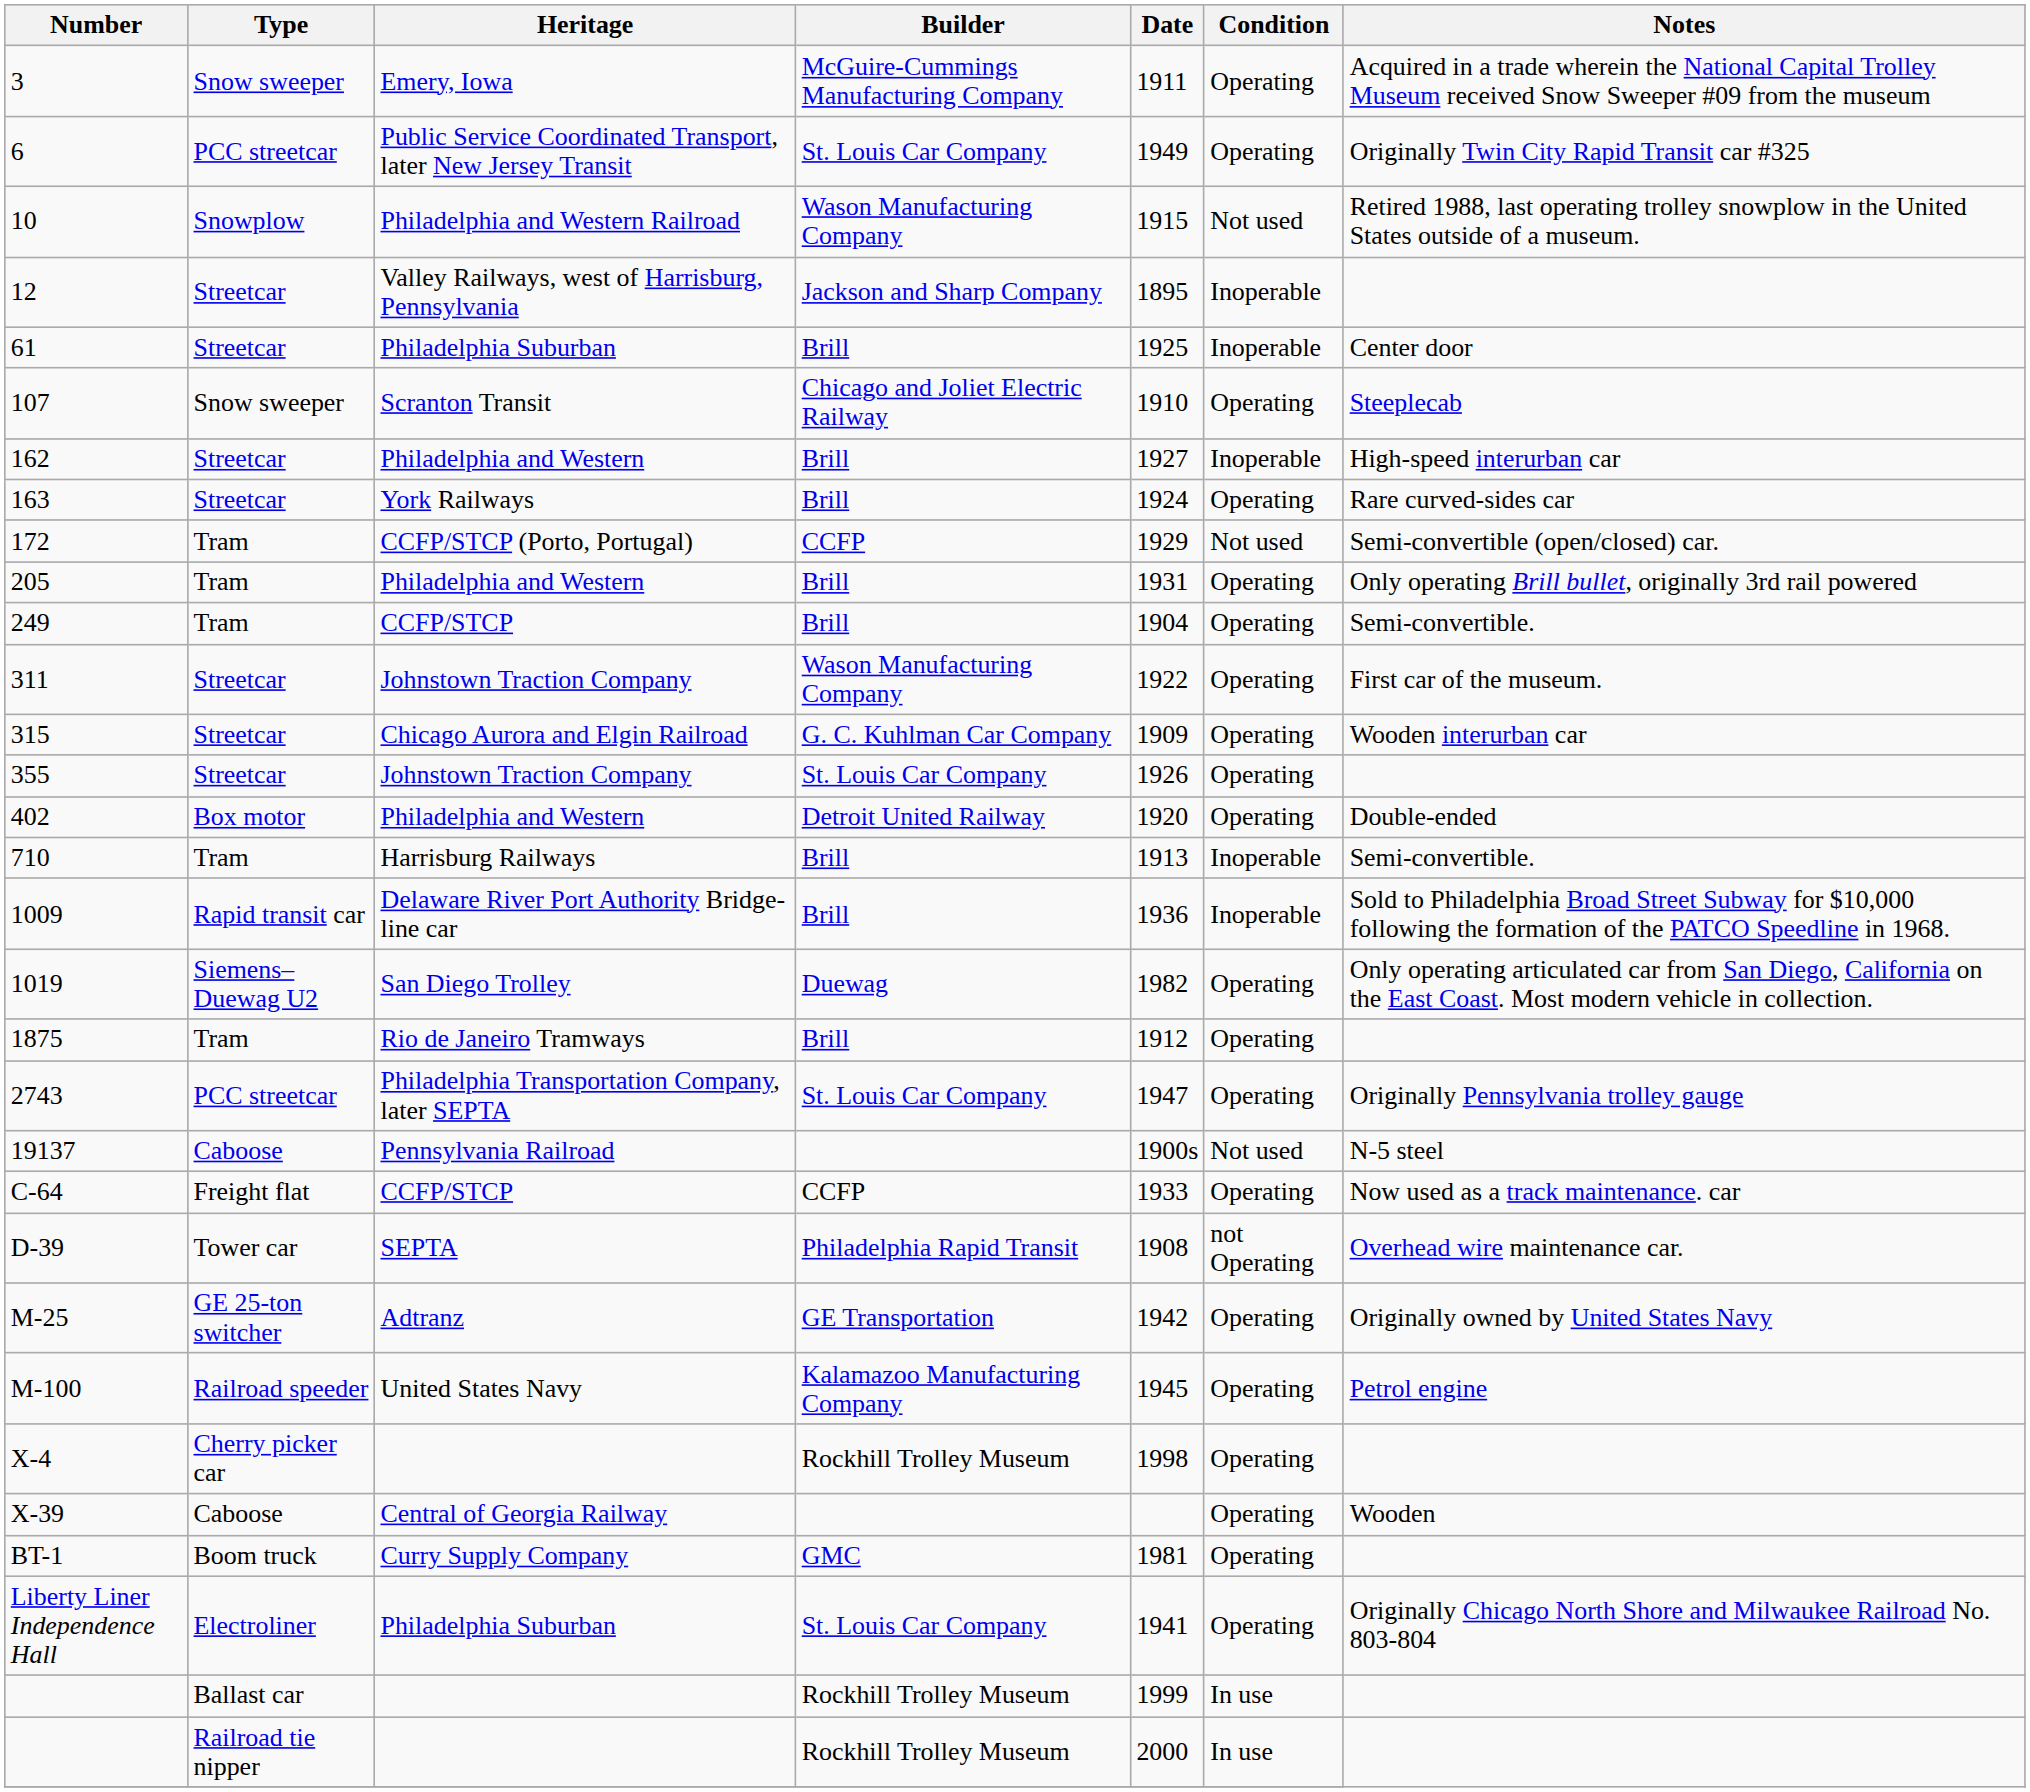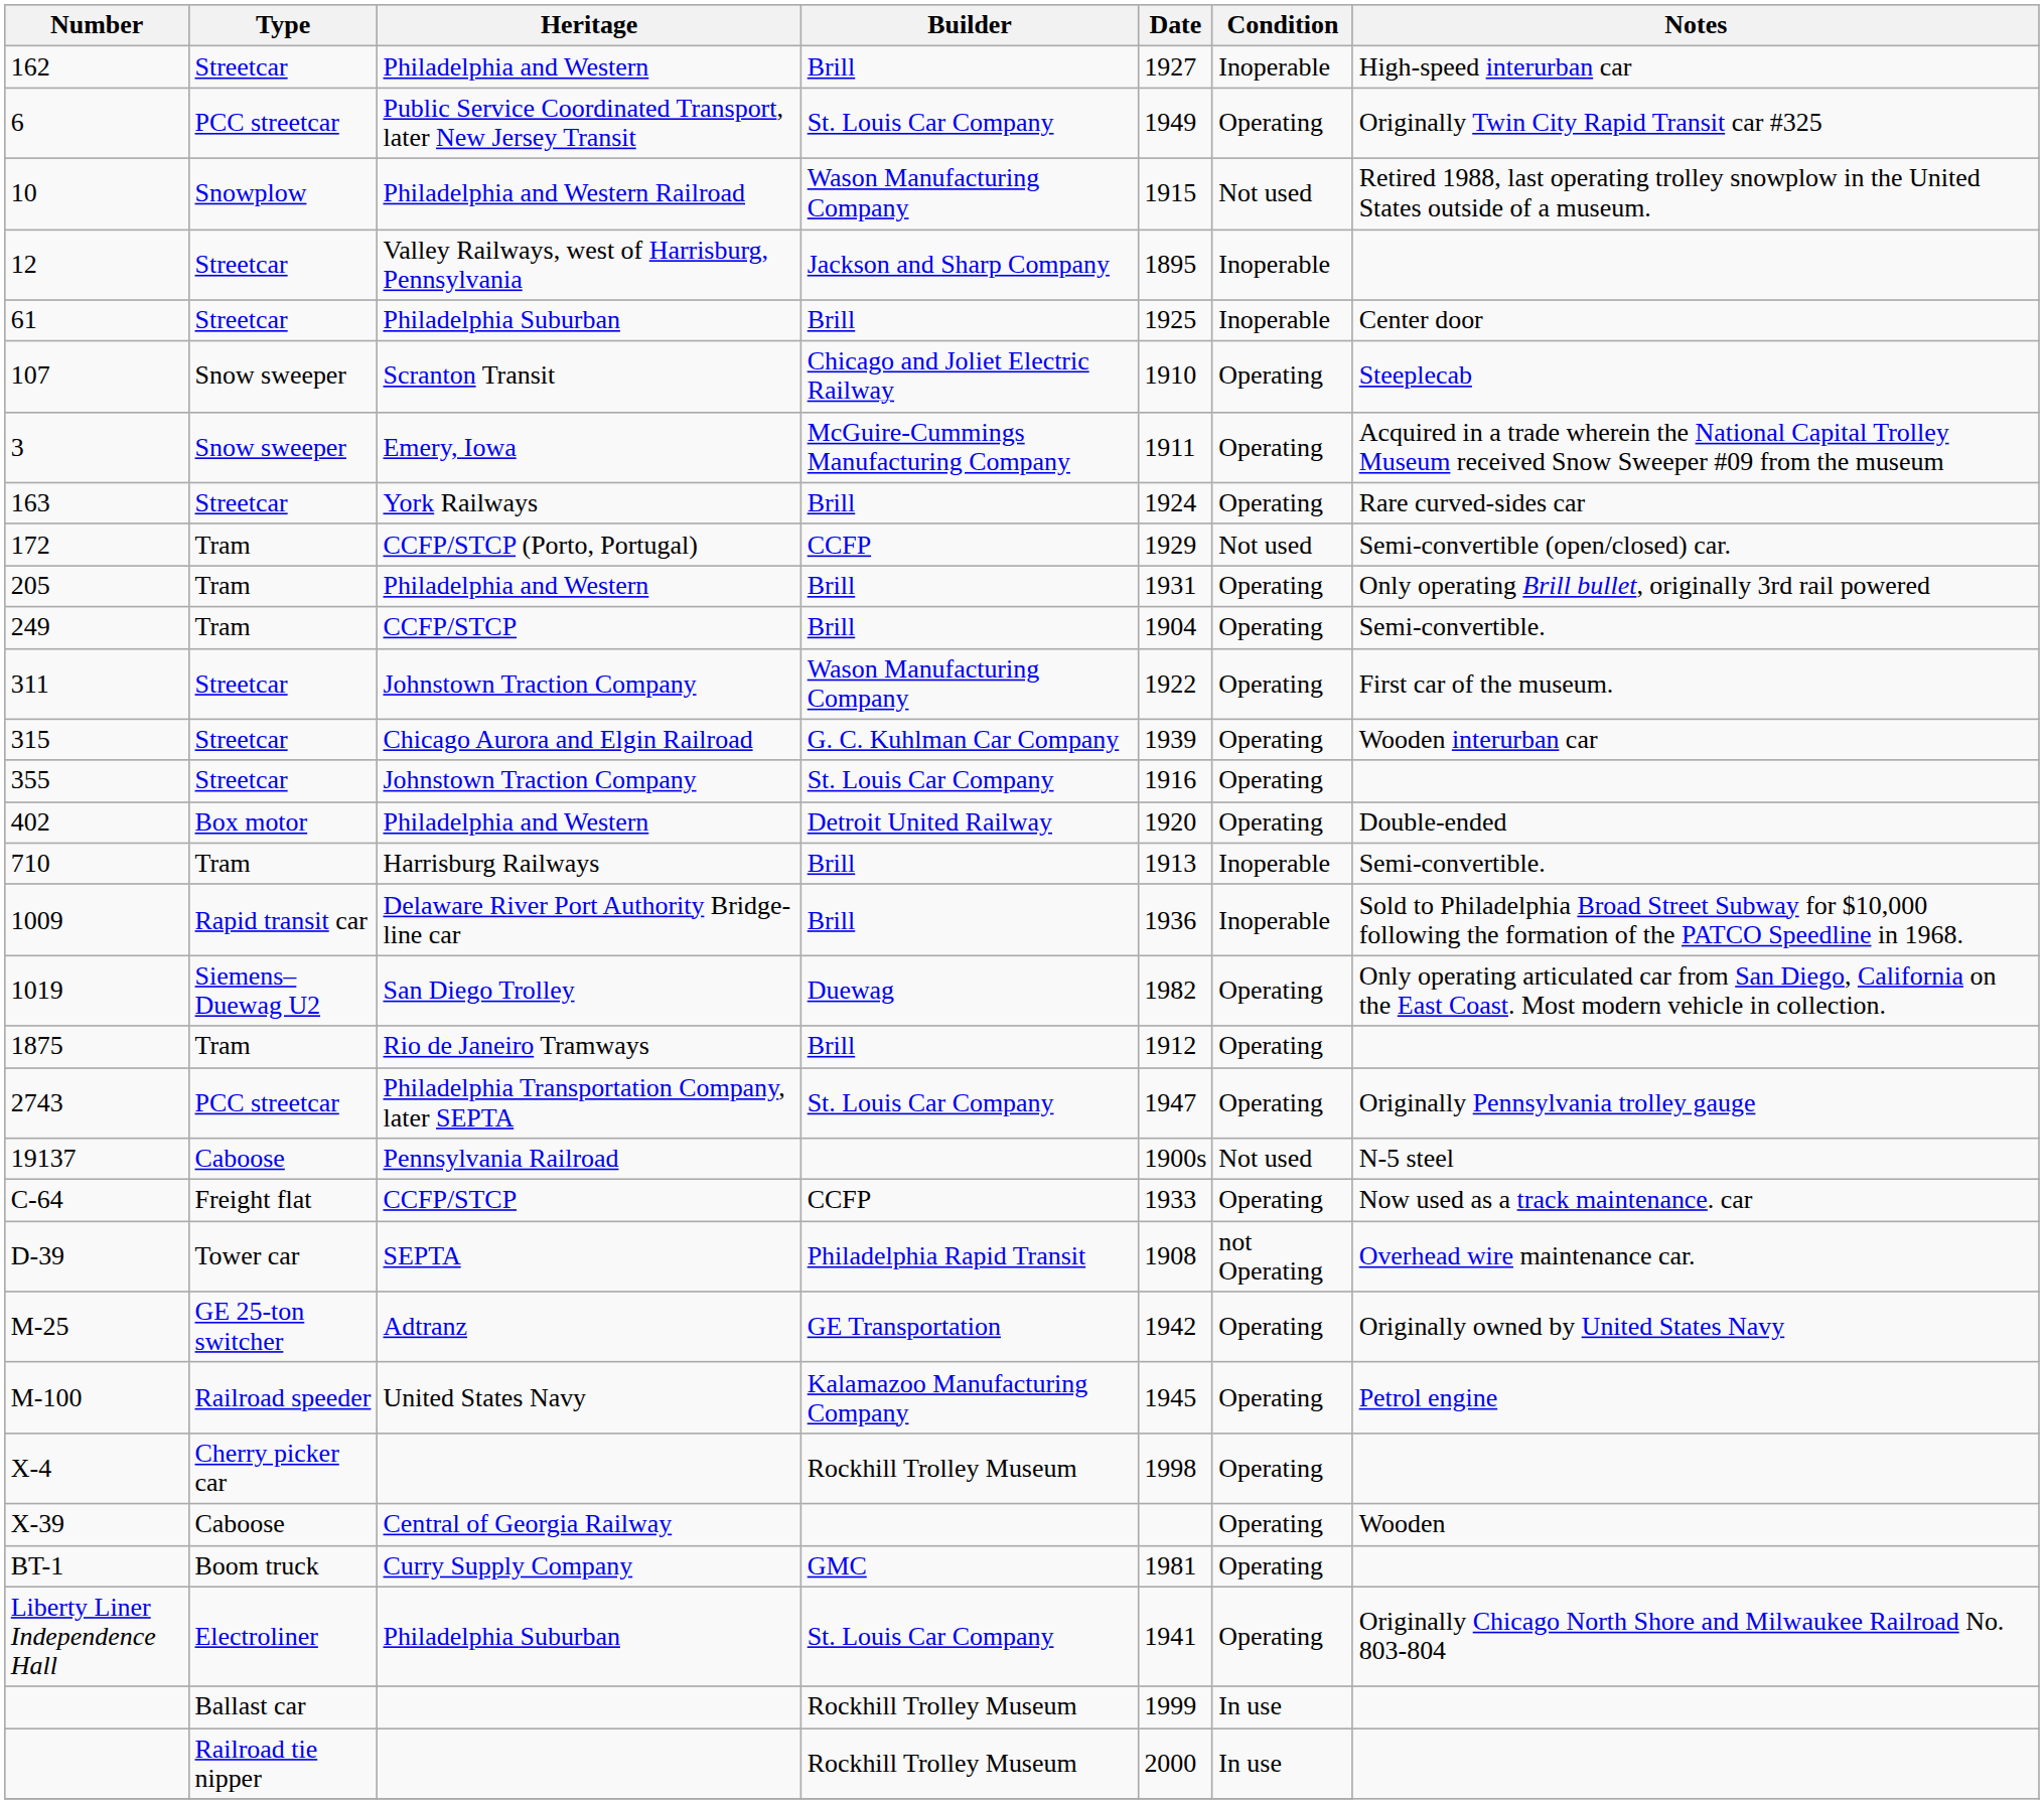 <table class="wikitable sortable">
 <tr>
 <th>Number</th>
 <th>Type</th>
 <th>Heritage</th>
 <th>Builder</th>
 <th>Date</th>
 <th>Condition</th>
 <th>Notes</th>
 </tr>
 <tr>
-<td>3</td>
-<td><a href='#'>Snow sweeper</a></td>
-<td><a href='#'>Emery, Iowa</a></td>
-<td><a href='#'>McGuire-Cummings Manufacturing Company</a></td>
-<td>1911</td>
-<td>Operating</td>
-<td>Acquired in a trade wherein the <a href='#'>National Capital Trolley Museum</a> received Snow Sweeper #09 from the museum</td>
+<td>162</td>
+<td><a href='#'>Streetcar</a></td>
+<td><a href='#'>Philadelphia and Western</a></td>
+<td><a href='#'>Brill</a></td>
+<td>1927</td>
+<td>Inoperable</td>
+<td>High-speed <a href='#'>interurban</a> car</td>
 </tr>
 <tr>
 <td>6</td>
 <td><a href='#'>PCC streetcar</a></td>
 <td><a href='#'>Public Service Coordinated Transport</a>, later <a href='#'>New Jersey Transit</a></td>
 <td><a href='#'>St. Louis Car Company</a></td>
 <td>1949</td>
 <td>Operating</td>
 <td>Originally <a href='#'>Twin City Rapid Transit</a> car #325</td>
 </tr>
 <tr>
 <td>10</td>
 <td><a href='#'>Snowplow</a></td>
 <td><a href='#'>Philadelphia and Western Railroad</a></td>
 <td><a href='#'>Wason Manufacturing Company</a></td>
 <td>1915</td>
 <td>Not used</td>
 <td>Retired 1988, last operating trolley snowplow in the United States outside of a museum.</td>
 </tr>
 <tr>
 <td>12</td>
 <td><a href='#'>Streetcar</a></td>
 <td>Valley Railways, west of <a href='#'>Harrisburg, Pennsylvania</a></td>
 <td><a href='#'>Jackson and Sharp Company</a></td>
 <td>1895</td>
 <td>Inoperable</td>
 <td></td>
 </tr>
 <tr>
 <td>61</td>
 <td><a href='#'>Streetcar</a></td>
 <td><a href='#'>Philadelphia Suburban</a></td>
 <td><a href='#'>Brill</a></td>
 <td>1925</td>
 <td>Inoperable</td>
 <td>Center door</td>
 </tr>
 <tr>
 <td>107</td>
 <td>Snow sweeper</td>
 <td><a href='#'>Scranton</a> Transit</td>
 <td><a href='#'>Chicago and Joliet Electric Railway</a></td>
 <td>1910</td>
 <td>Operating</td>
 <td><a href='#'>Steeplecab</a></td>
 </tr>
 <tr>
-<td>162</td>
-<td><a href='#'>Streetcar</a></td>
-<td><a href='#'>Philadelphia and Western</a></td>
-<td><a href='#'>Brill</a></td>
-<td>1927</td>
-<td>Inoperable</td>
-<td>High-speed <a href='#'>interurban</a> car</td>
+<td>3</td>
+<td><a href='#'>Snow sweeper</a></td>
+<td><a href='#'>Emery, Iowa</a></td>
+<td><a href='#'>McGuire-Cummings Manufacturing Company</a></td>
+<td>1911</td>
+<td>Operating</td>
+<td>Acquired in a trade wherein the <a href='#'>National Capital Trolley Museum</a> received Snow Sweeper #09 from the museum</td>
 </tr>
 <tr>
 <td>163</td>
 <td><a href='#'>Streetcar</a></td>
 <td><a href='#'>York</a> Railways</td>
 <td><a href='#'>Brill</a></td>
 <td>1924</td>
 <td>Operating</td>
 <td>Rare curved-sides car</td>
 </tr>
 <tr>
 <td>172</td>
 <td>Tram</td>
 <td><a href='#'>CCFP/STCP</a> (Porto, Portugal)</td>
 <td><a href='#'>CCFP</a></td>
 <td>1929</td>
 <td>Not used</td>
 <td>Semi-convertible (open/closed) car.</td>
 </tr>
 <tr>
 <td>205</td>
 <td>Tram</td>
 <td><a href='#'>Philadelphia and Western</a></td>
 <td><a href='#'>Brill</a></td>
 <td>1931</td>
 <td>Operating</td>
 <td>Only operating <em><a href='#'>Brill bullet</a></em>, originally 3rd rail powered</td>
 </tr>
 <tr>
 <td>249</td>
 <td>Tram</td>
 <td><a href='#'>CCFP/STCP</a></td>
 <td><a href='#'>Brill</a></td>
 <td>1904</td>
 <td>Operating</td>
 <td>Semi-convertible.</td>
 </tr>
 <tr>
 <td>311</td>
 <td><a href='#'>Streetcar</a></td>
 <td><a href='#'>Johnstown Traction Company</a></td>
 <td><a href='#'>Wason Manufacturing Company</a></td>
 <td>1922</td>
 <td>Operating</td>
 <td>First car of the museum.</td>
 </tr>
 <tr>
 <td>315</td>
 <td><a href='#'>Streetcar</a></td>
 <td><a href='#'>Chicago Aurora and Elgin Railroad</a></td>
 <td><a href='#'>G. C. Kuhlman Car Company</a></td>
-<td>1909</td>
+<td>1939</td>
 <td>Operating</td>
 <td>Wooden <a href='#'>interurban</a> car</td>
 </tr>
 <tr>
 <td>355</td>
 <td><a href='#'>Streetcar</a></td>
 <td><a href='#'>Johnstown Traction Company</a></td>
 <td><a href='#'>St. Louis Car Company</a></td>
-<td>1926</td>
+<td>1916</td>
 <td>Operating</td>
 <td></td>
 </tr>
 <tr>
 <td>402</td>
 <td><a href='#'>Box motor</a></td>
 <td><a href='#'>Philadelphia and Western</a></td>
 <td><a href='#'>Detroit United Railway</a></td>
 <td>1920</td>
 <td>Operating</td>
 <td>Double-ended</td>
 </tr>
 <tr>
 <td>710</td>
 <td>Tram</td>
 <td>Harrisburg Railways</td>
 <td><a href='#'>Brill</a></td>
 <td>1913</td>
 <td>Inoperable</td>
 <td>Semi-convertible.</td>
 </tr>
 <tr>
 <td>1009</td>
 <td><a href='#'>Rapid transit</a> car</td>
 <td><a href='#'>Delaware River Port Authority</a> Bridge-line car</td>
 <td><a href='#'>Brill</a></td>
 <td>1936</td>
 <td>Inoperable</td>
 <td>Sold to Philadelphia <a href='#'>Broad Street Subway</a> for $10,000 following the formation of the <a href='#'>PATCO Speedline</a> in 1968.</td>
 </tr>
 <tr>
 <td>1019</td>
 <td><a href='#'>Siemens–Duewag U2</a></td>
 <td><a href='#'>San Diego Trolley</a></td>
 <td><a href='#'>Duewag</a></td>
 <td>1982</td>
 <td>Operating</td>
 <td>Only operating articulated car from <a href='#'>San Diego</a>, <a href='#'>California</a> on the <a href='#'>East Coast</a>. Most modern vehicle in collection.</td>
 </tr>
 <tr>
 <td>1875</td>
 <td>Tram</td>
 <td><a href='#'>Rio de Janeiro</a> Tramways</td>
 <td><a href='#'>Brill</a></td>
 <td>1912</td>
 <td>Operating</td>
 <td></td>
 </tr>
 <tr>
 <td>2743</td>
 <td><a href='#'>PCC streetcar</a></td>
 <td><a href='#'>Philadelphia Transportation Company</a>, later <a href='#'>SEPTA</a></td>
 <td><a href='#'>St. Louis Car Company</a></td>
 <td>1947</td>
 <td>Operating</td>
 <td>Originally <a href='#'>Pennsylvania trolley gauge</a></td>
 </tr>
 <tr>
 <td>19137</td>
 <td><a href='#'>Caboose</a></td>
 <td><a href='#'>Pennsylvania Railroad</a></td>
 <td></td>
 <td>1900s</td>
 <td>Not used</td>
 <td>N-5 steel</td>
 </tr>
 <tr>
 <td>C-64</td>
 <td>Freight flat</td>
 <td><a href='#'>CCFP/STCP</a></td>
 <td>CCFP</td>
 <td>1933</td>
 <td>Operating</td>
 <td>Now used as a <a href='#'>track maintenance</a>. car</td>
 </tr>
 <tr>
 <td>D-39</td>
 <td>Tower car</td>
 <td><a href='#'>SEPTA</a></td>
 <td><a href='#'>Philadelphia Rapid Transit</a></td>
 <td>1908</td>
 <td>not Operating</td>
 <td><a href='#'>Overhead wire</a> maintenance car.</td>
 </tr>
 <tr>
 <td>M-25</td>
 <td><a href='#'>GE 25-ton switcher</a></td>
 <td><a href='#'>Adtranz</a></td>
 <td><a href='#'>GE Transportation</a></td>
 <td>1942</td>
 <td>Operating</td>
 <td>Originally owned by <a href='#'>United States Navy</a></td>
 </tr>
 <tr>
 <td>M-100</td>
 <td><a href='#'>Railroad speeder</a></td>
 <td>United States Navy</td>
 <td><a href='#'>Kalamazoo Manufacturing Company</a></td>
 <td>1945</td>
 <td>Operating</td>
 <td><a href='#'>Petrol engine</a></td>
 </tr>
 <tr>
 <td>X-4</td>
 <td><a href='#'>Cherry picker</a> car</td>
 <td></td>
 <td>Rockhill Trolley Museum</td>
 <td>1998</td>
 <td>Operating</td>
 <td></td>
 </tr>
 <tr>
 <td>X-39</td>
 <td>Caboose</td>
 <td><a href='#'>Central of Georgia Railway</a></td>
 <td></td>
 <td></td>
 <td>Operating</td>
 <td>Wooden</td>
 </tr>
 <tr>
 <td>BT-1</td>
 <td>Boom truck</td>
 <td><a href='#'>Curry Supply Company</a></td>
 <td><a href='#'>GMC</a></td>
 <td>1981</td>
 <td>Operating</td>
 <td></td>
 </tr>
 <tr>
 <td><a href='#'>Liberty Liner</a><br><em>Independence Hall</em></td>
 <td><a href='#'>Electroliner</a></td>
 <td><a href='#'>Philadelphia Suburban</a></td>
 <td><a href='#'>St. Louis Car Company</a></td>
 <td>1941</td>
 <td>Operating</td>
 <td>Originally <a href='#'>Chicago North Shore and Milwaukee Railroad</a> No. 803-804</td>
 </tr>
 <tr>
 <td></td>
 <td>Ballast car</td>
 <td></td>
 <td>Rockhill Trolley Museum</td>
 <td>1999</td>
 <td>In use</td>
 <td></td>
 </tr>
 <tr>
 <td></td>
 <td><a href='#'>Railroad tie</a> nipper</td>
 <td></td>
 <td>Rockhill Trolley Museum</td>
 <td>2000</td>
 <td>In use</td>
 </tr>
 <tr>
 </tr>
 </table>
